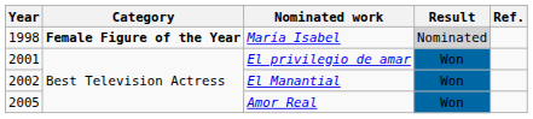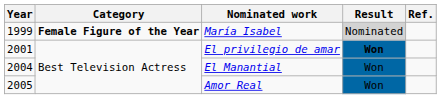 <table class="wikitable sortable" style="font-size:97%;">
 <tr>
 <th>Year</th>
 <th>Category</th>
 <th>Nominated work</th>
 <th>Result</th>
 <th class="unsortable">Ref.</th>
 </tr>
 <tr>
-<td style="text-align:center;">1998</td>
+<td style="text-align:center;">1999</td>
 <td><strong>Female Figure of the Year</strong></td>
 <td><em><a href='#'>María Isabel</a></em></td>
 <td style="background:lightgrey">Nominated</td>
 <td></td>
 </tr>
 <tr>
 <td style="text-align:center;">2001</td>
 <td rowspan="3">Best Television Actress</td>
 <td><em><a href='#'>El privilegio de amar</a></em></td>
-<td style="background:#0067A5; text-align:center;">Won</td>
+<td style="background:#0067A5; text-align:center;"><strong>Won</strong></td>
 <td></td>
 </tr>
 <tr>
-<td style="text-align:center;">2002</td>
+<td style="text-align:center;">2004</td>
 <td><em><a href='#'>El Manantial</a></em></td>
 <td style="background:#0067A5; text-align:center;">Won</td>
 <td></td>
 </tr>
 <tr>
 <td style="text-align:center;">2005</td>
 <td><em><a href='#'>Amor Real</a></em></td>
 <td style="background:#0067A5; text-align:center;">Won</td>
 <td></td>
 </tr>
 </table>
